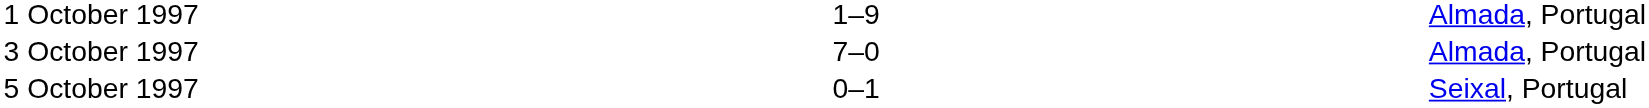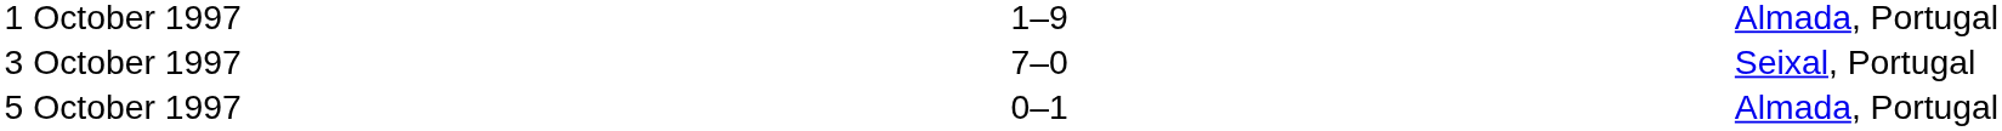 <table cellspacing=1 width=85%>
 <tr>
 <th width=15%></th>
 <th width=25%></th>
 <th width=10%></th>
 <th width=25%></th>
 <th width=25%></th>
 </tr>
 <tr>
 <td>1 October 1997</td>
 <td align=right></td>
 <td align=center>1–9</td>
 <td></td>
 <td><a href='#'>Almada</a>, Portugal</td>
 </tr>
 <tr>
 <td>3 October 1997</td>
 <td align=right></td>
 <td align=center>7–0</td>
 <td></td>
-<td><a href='#'>Almada</a>, Portugal</td>
+<td><a href='#'>Seixal</a>, Portugal</td>
 </tr>
 <tr>
 <td>5 October 1997</td>
 <td align=right></td>
 <td align=center>0–1</td>
 <td></td>
-<td><a href='#'>Seixal</a>, Portugal</td>
+<td><a href='#'>Almada</a>, Portugal</td>
 </tr>
 </table>
